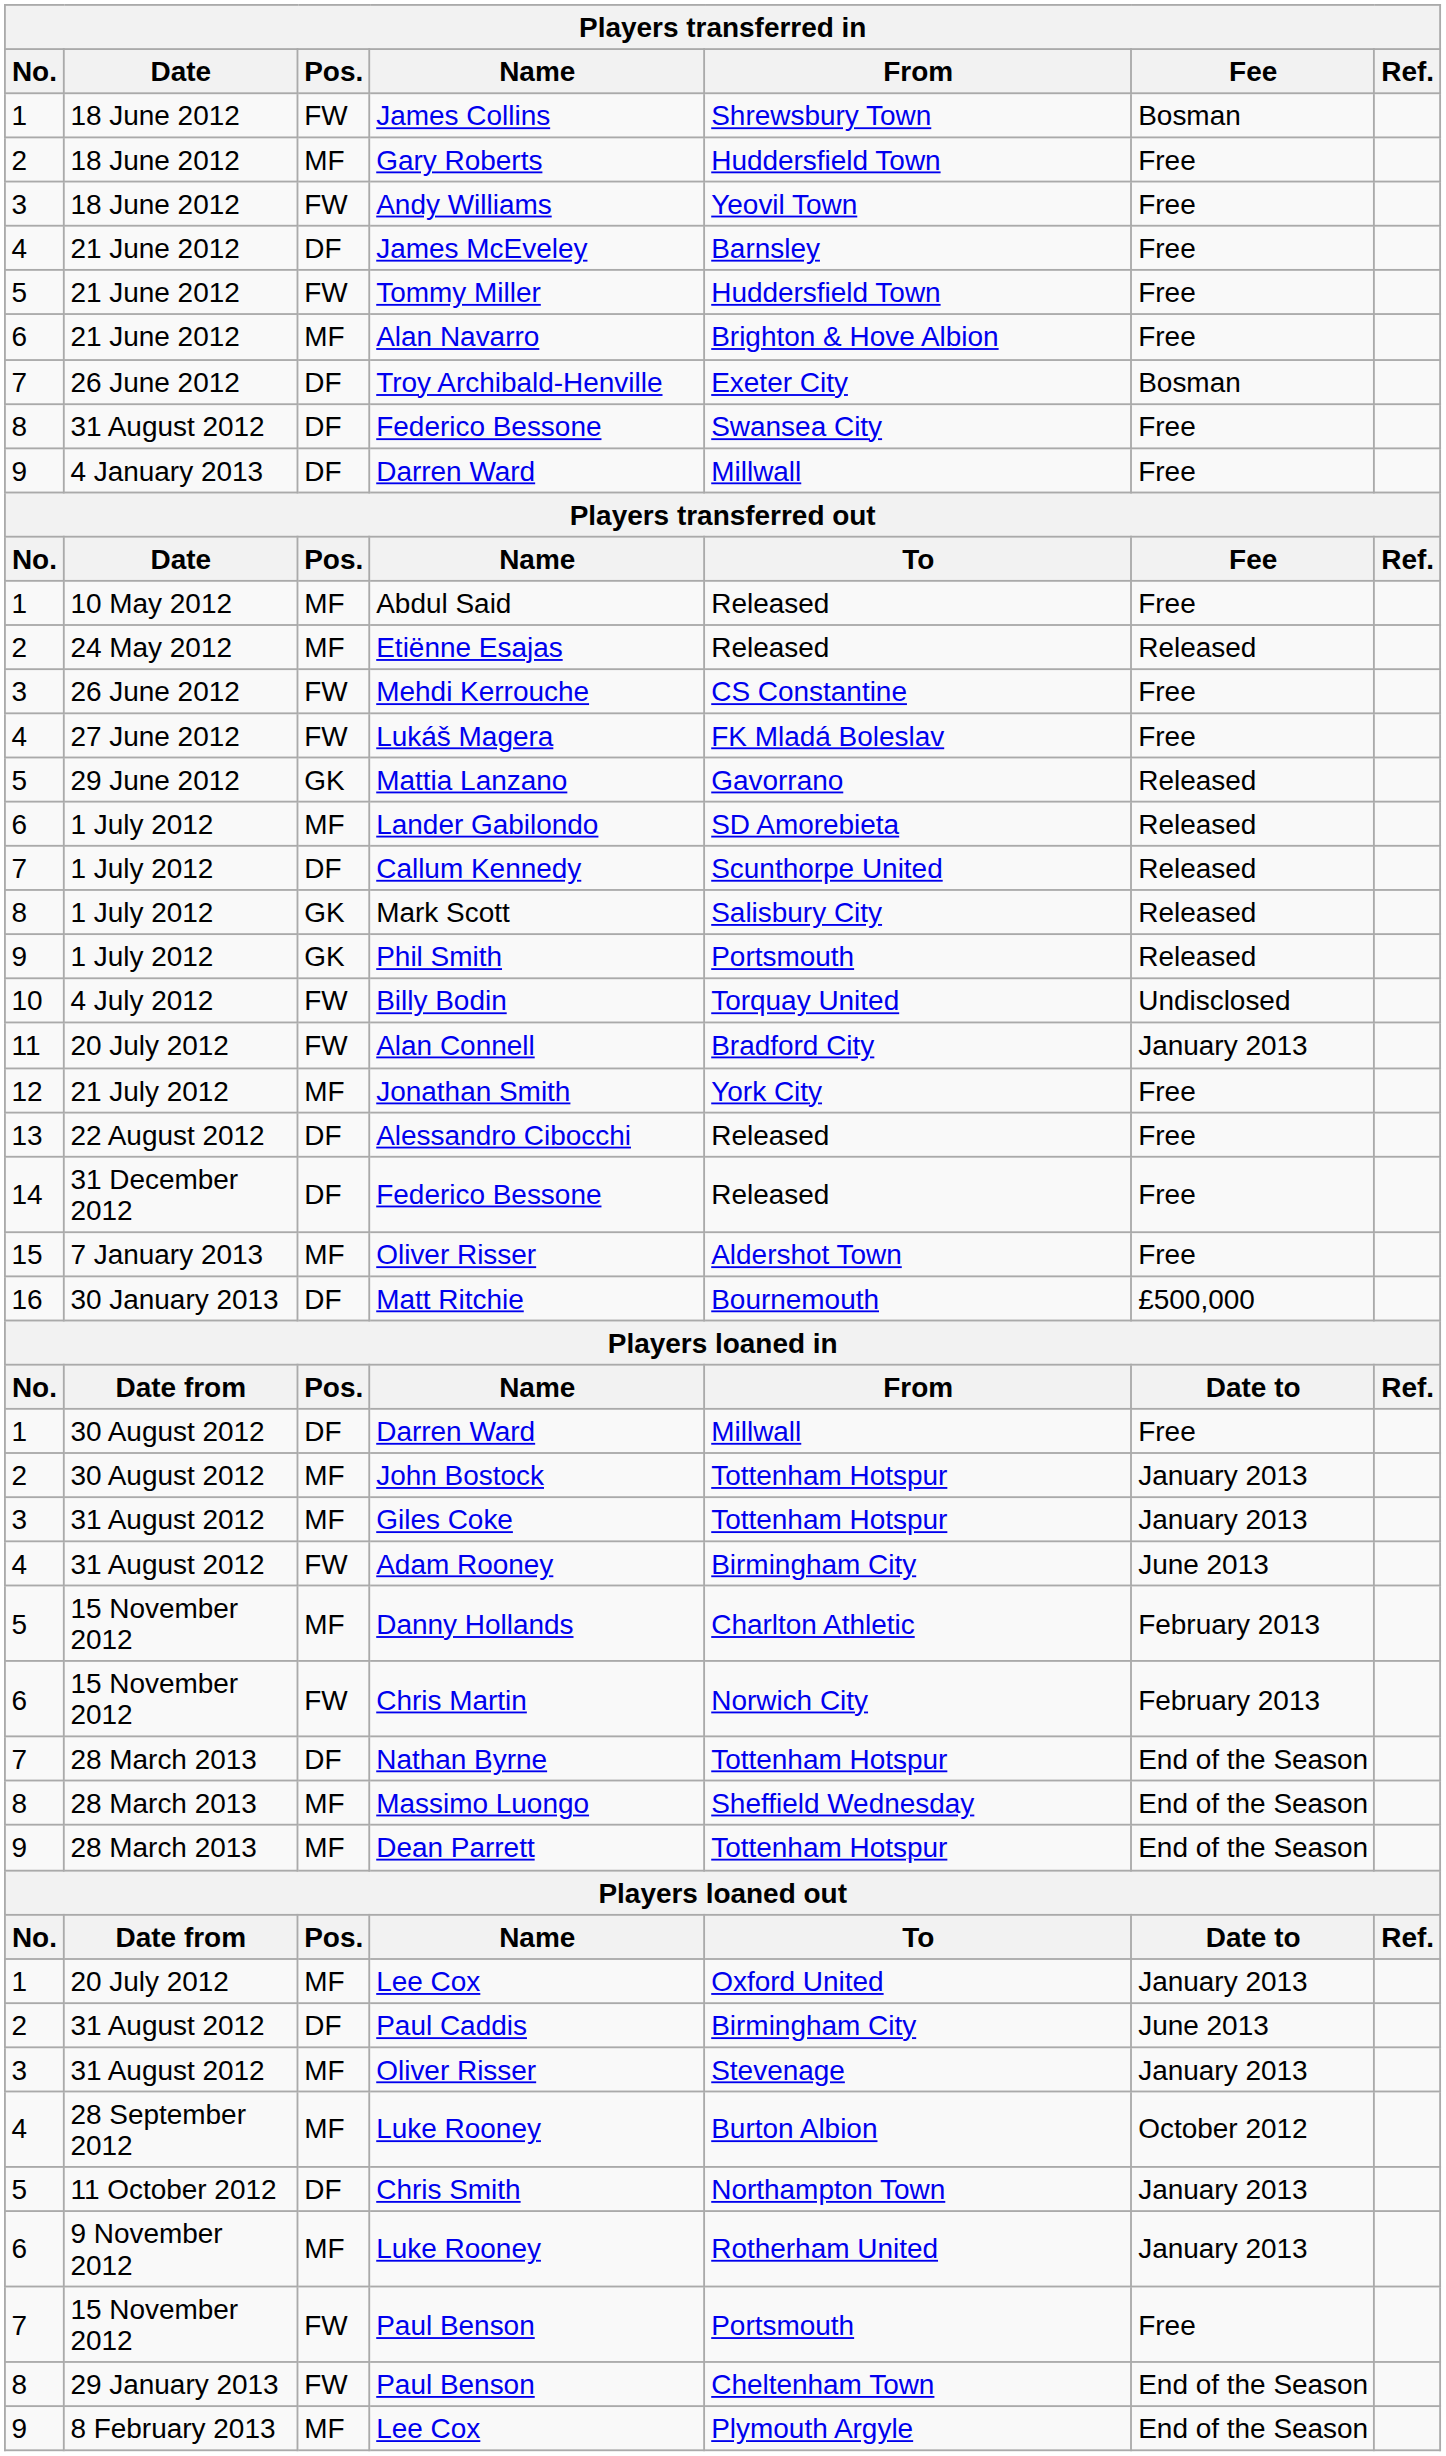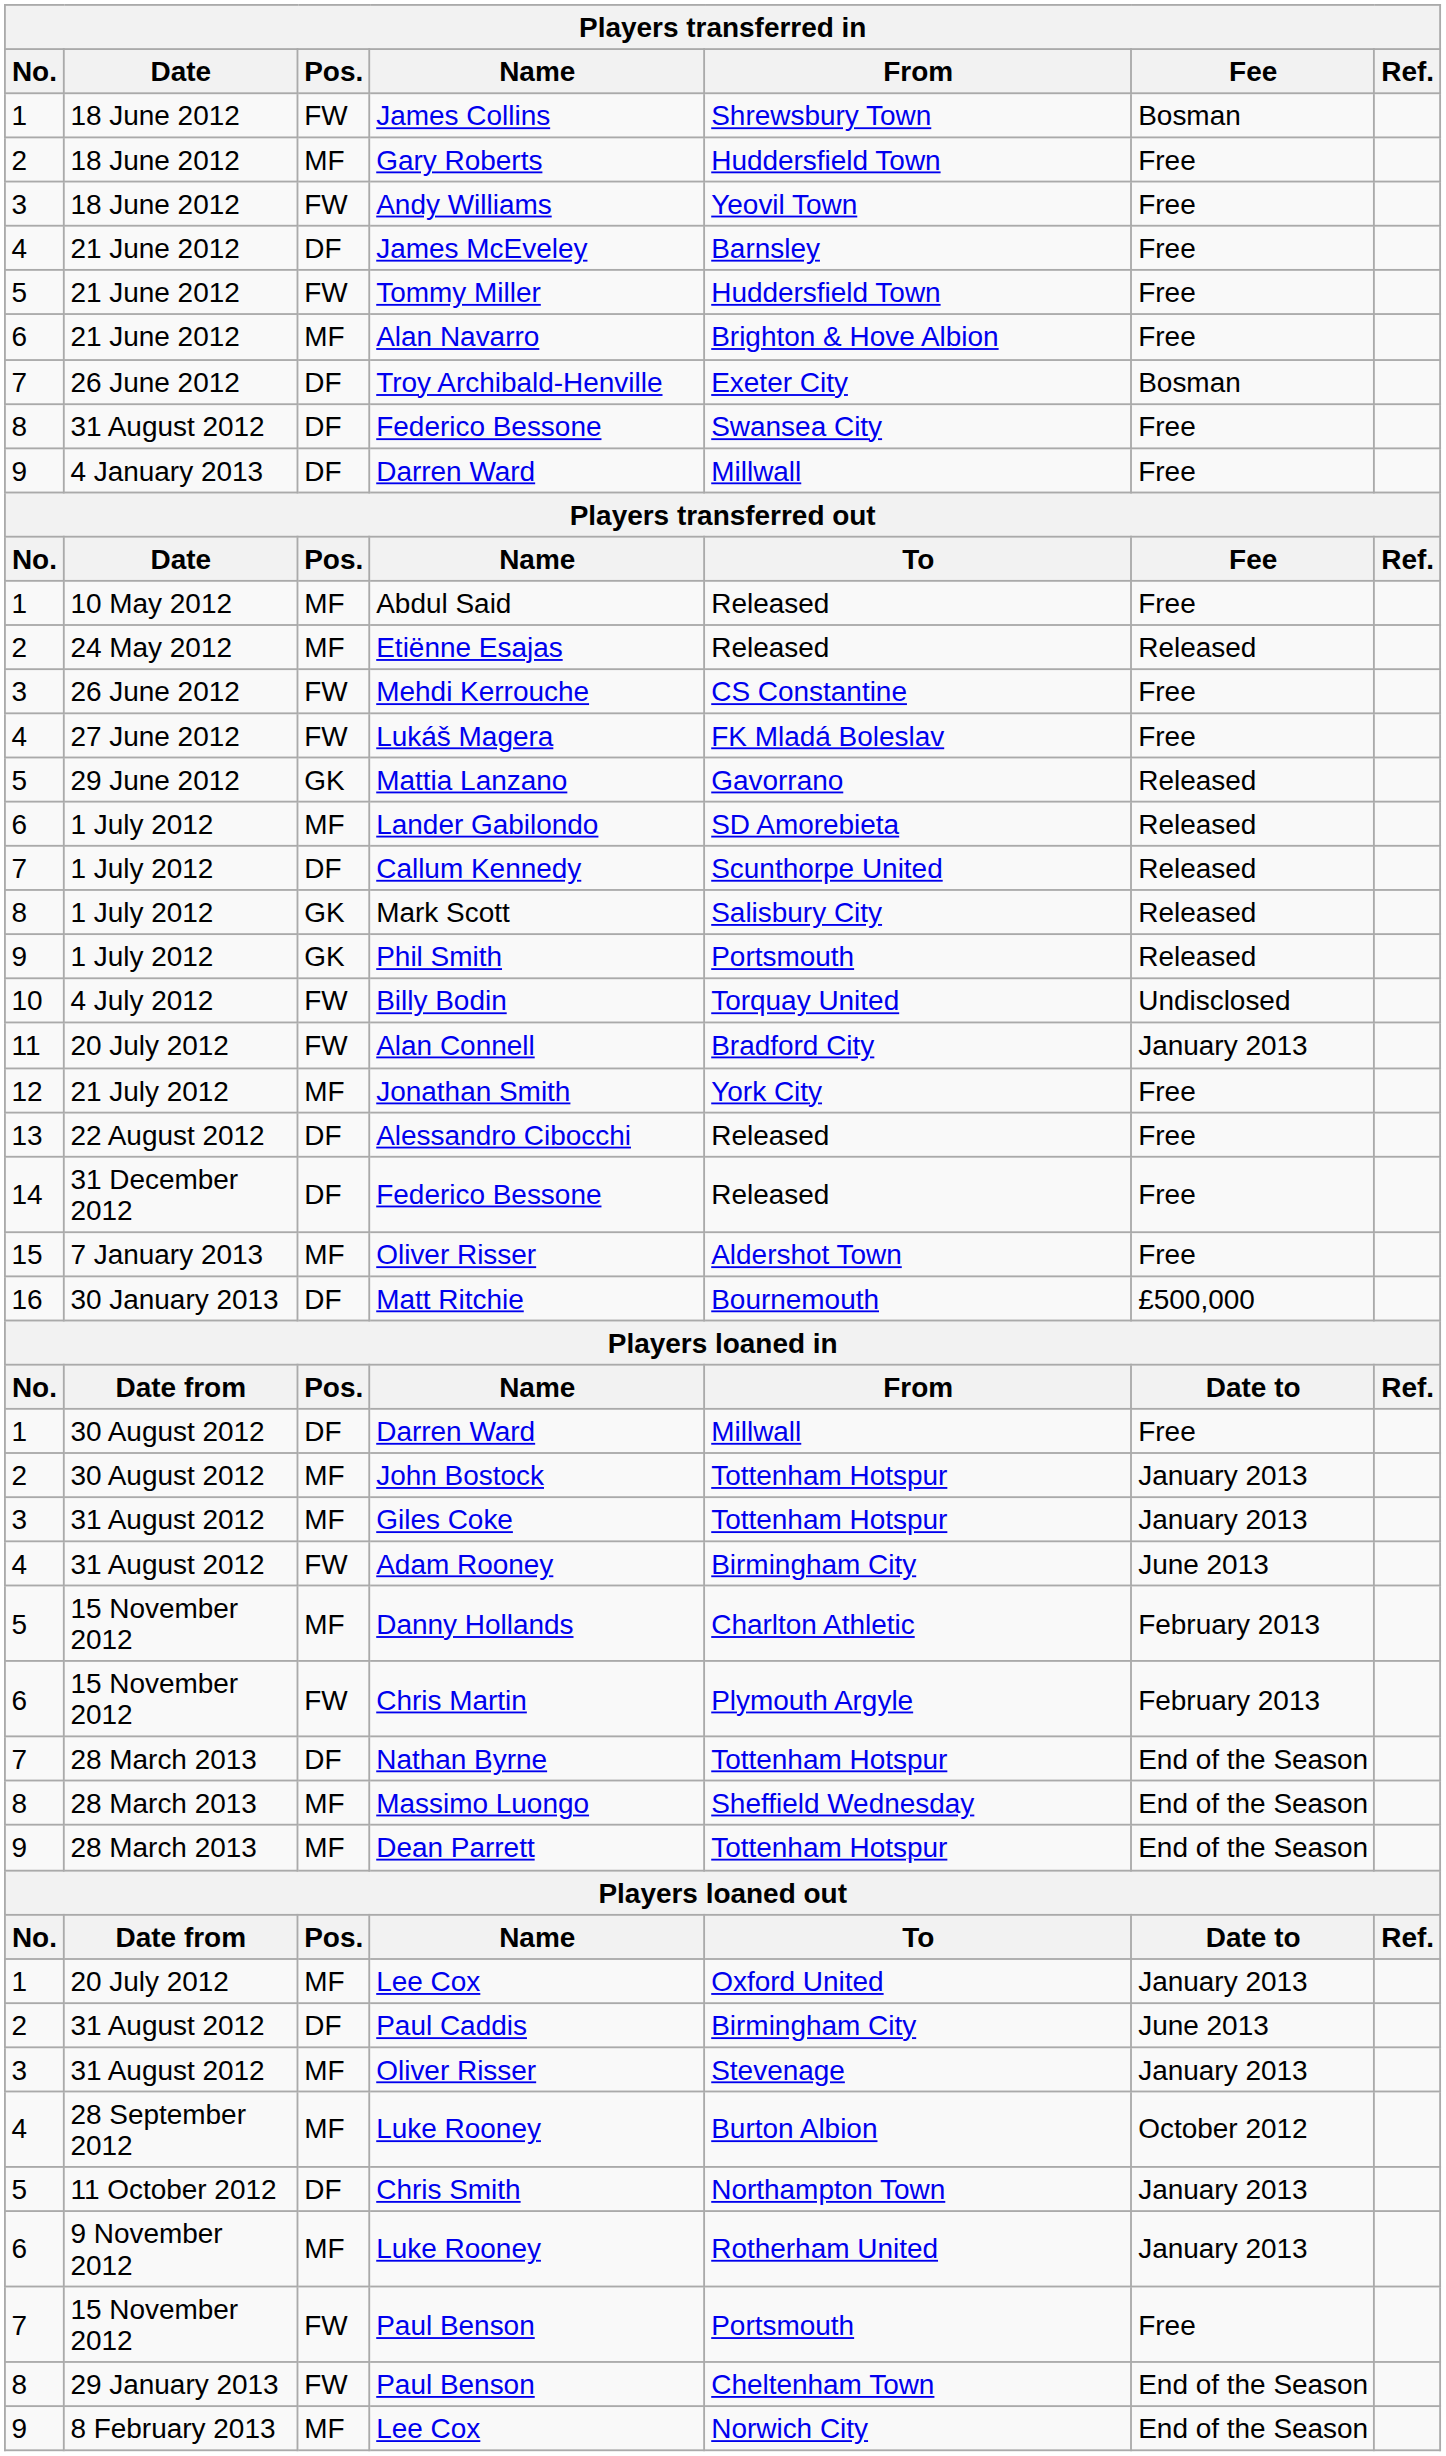 <table class="wikitable" style="font-size:95%;">
 <tr>
 <th colspan="7">Players transferred in</th>
 </tr>
 <tr>
 <th style="width:25px;">No.</th>
 <th style="width:120px;">Date</th>
 <th style="width:25px;">Pos.</th>
 <th style="width:175px;">Name</th>
 <th style="width:225px;">From</th>
 <th style="width:125px;">Fee</th>
 <th style="width:25px;">Ref.</th>
 </tr>
 <tr>
 <td>1</td>
 <td>18 June 2012</td>
 <td>FW</td>
 <td> <a href='#'>James Collins</a></td>
 <td> <a href='#'>Shrewsbury Town</a></td>
 <td>Bosman</td>
 <td></td>
 </tr>
 <tr>
 <td>2</td>
 <td>18 June 2012</td>
 <td>MF</td>
 <td> <a href='#'>Gary Roberts</a></td>
 <td> <a href='#'>Huddersfield Town</a></td>
 <td>Free</td>
 <td></td>
 </tr>
 <tr>
 <td>3</td>
 <td>18 June 2012</td>
 <td>FW</td>
 <td> <a href='#'>Andy Williams</a></td>
 <td> <a href='#'>Yeovil Town</a></td>
 <td>Free</td>
 <td></td>
 </tr>
 <tr>
 <td>4</td>
 <td>21 June 2012</td>
 <td>DF</td>
 <td> <a href='#'>James McEveley</a></td>
 <td> <a href='#'>Barnsley</a></td>
 <td>Free</td>
 <td></td>
 </tr>
 <tr>
 <td>5</td>
 <td>21 June 2012</td>
 <td>FW</td>
 <td> <a href='#'>Tommy Miller</a></td>
 <td> <a href='#'>Huddersfield Town</a></td>
 <td>Free</td>
 <td></td>
 </tr>
 <tr>
 <td>6</td>
 <td>21 June 2012</td>
 <td>MF</td>
 <td> <a href='#'>Alan Navarro</a></td>
 <td> <a href='#'>Brighton & Hove Albion</a></td>
 <td>Free</td>
 <td></td>
 </tr>
 <tr>
 <td>7</td>
 <td>26 June 2012</td>
 <td>DF</td>
 <td> <a href='#'>Troy Archibald-Henville</a></td>
 <td> <a href='#'>Exeter City</a></td>
 <td>Bosman</td>
 <td></td>
 </tr>
 <tr>
 <td>8</td>
 <td>31 August 2012</td>
 <td>DF</td>
 <td> <a href='#'>Federico Bessone</a></td>
 <td> <a href='#'>Swansea City</a></td>
 <td>Free</td>
 <td></td>
 </tr>
 <tr>
 <td>9</td>
 <td>4 January 2013</td>
 <td>DF</td>
 <td> <a href='#'>Darren Ward</a></td>
 <td> <a href='#'>Millwall</a></td>
 <td>Free</td>
 <td></td>
 </tr>
 <tr>
 <th colspan="7">Players transferred out</th>
 </tr>
 <tr>
 <th>No.</th>
 <th>Date</th>
 <th>Pos.</th>
 <th>Name</th>
 <th>To</th>
 <th>Fee</th>
 <th>Ref.</th>
 </tr>
 <tr>
 <td>1</td>
 <td>10 May 2012</td>
 <td>MF</td>
 <td> Abdul Said</td>
 <td> Released</td>
 <td>Free</td>
 <td></td>
 </tr>
 <tr>
 <td>2</td>
 <td>24 May 2012</td>
 <td>MF</td>
 <td> <a href='#'>Etiënne Esajas</a></td>
 <td> Released</td>
 <td>Released</td>
 <td></td>
 </tr>
 <tr>
 <td>3</td>
 <td>26 June 2012</td>
 <td>FW</td>
 <td> <a href='#'>Mehdi Kerrouche</a></td>
 <td> <a href='#'>CS Constantine</a></td>
 <td>Free</td>
 <td></td>
 </tr>
 <tr>
 <td>4</td>
 <td>27 June 2012</td>
 <td>FW</td>
 <td> <a href='#'>Lukáš Magera</a></td>
 <td> <a href='#'>FK Mladá Boleslav</a></td>
 <td>Free</td>
 <td></td>
 </tr>
 <tr>
 <td>5</td>
 <td>29 June 2012</td>
 <td>GK</td>
 <td> <a href='#'>Mattia Lanzano</a></td>
 <td> <a href='#'>Gavorrano</a></td>
 <td>Released</td>
 <td></td>
 </tr>
 <tr>
 <td>6</td>
 <td>1 July 2012</td>
 <td>MF</td>
 <td> <a href='#'>Lander Gabilondo</a></td>
 <td> <a href='#'>SD Amorebieta</a></td>
 <td>Released</td>
 <td></td>
 </tr>
 <tr>
 <td>7</td>
 <td>1 July 2012</td>
 <td>DF</td>
 <td> <a href='#'>Callum Kennedy</a></td>
 <td> <a href='#'>Scunthorpe United</a></td>
 <td>Released</td>
 <td></td>
 </tr>
 <tr>
 <td>8</td>
 <td>1 July 2012</td>
 <td>GK</td>
 <td> Mark Scott</td>
 <td> <a href='#'>Salisbury City</a></td>
 <td>Released</td>
 <td></td>
 </tr>
 <tr>
 <td>9</td>
 <td>1 July 2012</td>
 <td>GK</td>
 <td> <a href='#'>Phil Smith</a></td>
 <td> <a href='#'>Portsmouth</a></td>
 <td>Released</td>
 <td></td>
 </tr>
 <tr>
 <td>10</td>
 <td>4 July 2012</td>
 <td>FW</td>
 <td> <a href='#'>Billy Bodin</a></td>
 <td> <a href='#'>Torquay United</a></td>
 <td>Undisclosed</td>
 <td></td>
 </tr>
 <tr>
 <td>11</td>
 <td>20 July 2012</td>
 <td>FW</td>
 <td> <a href='#'>Alan Connell</a></td>
 <td> <a href='#'>Bradford City</a></td>
 <td>January 2013</td>
 <td></td>
 </tr>
 <tr>
 <td>12</td>
 <td>21 July 2012</td>
 <td>MF</td>
 <td> <a href='#'>Jonathan Smith</a></td>
 <td> <a href='#'>York City</a></td>
 <td>Free</td>
 <td></td>
 </tr>
 <tr>
 <td>13</td>
 <td>22 August 2012</td>
 <td>DF</td>
 <td> <a href='#'>Alessandro Cibocchi</a></td>
 <td> Released</td>
 <td>Free</td>
 <td></td>
 </tr>
 <tr>
 <td>14</td>
 <td>31 December 2012</td>
 <td>DF</td>
 <td> <a href='#'>Federico Bessone</a></td>
 <td> Released</td>
 <td>Free</td>
 <td></td>
 </tr>
 <tr>
 <td>15</td>
 <td>7 January 2013</td>
 <td>MF</td>
 <td> <a href='#'>Oliver Risser</a></td>
 <td> <a href='#'>Aldershot Town</a></td>
 <td>Free</td>
 <td></td>
 </tr>
 <tr>
 <td>16</td>
 <td>30 January 2013</td>
 <td>DF</td>
 <td> <a href='#'>Matt Ritchie</a></td>
 <td> <a href='#'>Bournemouth</a></td>
 <td>£500,000</td>
 <td></td>
 </tr>
 <tr>
 <th colspan="7">Players loaned in</th>
 </tr>
 <tr>
 <th>No.</th>
 <th>Date from</th>
 <th>Pos.</th>
 <th>Name</th>
 <th>From</th>
 <th>Date to</th>
 <th>Ref.</th>
 </tr>
 <tr>
 <td>1</td>
 <td>30 August 2012</td>
 <td>DF</td>
 <td> <a href='#'>Darren Ward</a></td>
 <td> <a href='#'>Millwall</a></td>
 <td>Free</td>
 <td></td>
 </tr>
 <tr>
 <td>2</td>
 <td>30 August 2012</td>
 <td>MF</td>
 <td> <a href='#'>John Bostock</a></td>
 <td> <a href='#'>Tottenham Hotspur</a></td>
 <td>January 2013</td>
 <td></td>
 </tr>
 <tr>
 <td>3</td>
 <td>31 August 2012</td>
 <td>MF</td>
 <td> <a href='#'>Giles Coke</a></td>
 <td> <a href='#'>Tottenham Hotspur</a></td>
 <td>January 2013</td>
 <td></td>
 </tr>
 <tr>
 <td>4</td>
 <td>31 August 2012</td>
 <td>FW</td>
 <td> <a href='#'>Adam Rooney</a></td>
 <td> <a href='#'>Birmingham City</a></td>
 <td>June 2013</td>
 <td></td>
 </tr>
 <tr>
 <td>5</td>
 <td>15 November 2012</td>
 <td>MF</td>
 <td> <a href='#'>Danny Hollands</a></td>
 <td> <a href='#'>Charlton Athletic</a></td>
 <td>February 2013</td>
 <td></td>
 </tr>
 <tr>
 <td>6</td>
 <td>15 November 2012</td>
 <td>FW</td>
 <td> <a href='#'>Chris Martin</a></td>
-<td> <a href='#'>Norwich City</a></td>
+<td> <a href='#'>Plymouth Argyle</a></td>
 <td>February 2013</td>
 <td></td>
 </tr>
 <tr>
 <td>7</td>
 <td>28 March 2013</td>
 <td>DF</td>
 <td> <a href='#'>Nathan Byrne</a></td>
 <td> <a href='#'>Tottenham Hotspur</a></td>
 <td>End of the Season</td>
 <td></td>
 </tr>
 <tr>
 <td>8</td>
 <td>28 March 2013</td>
 <td>MF</td>
 <td> <a href='#'>Massimo Luongo</a></td>
 <td> <a href='#'>Sheffield Wednesday</a></td>
 <td>End of the Season</td>
 <td></td>
 </tr>
 <tr>
 <td>9</td>
 <td>28 March 2013</td>
 <td>MF</td>
 <td> <a href='#'>Dean Parrett</a></td>
 <td> <a href='#'>Tottenham Hotspur</a></td>
 <td>End of the Season</td>
 <td></td>
 </tr>
 <tr>
 <th colspan="7">Players loaned out</th>
 </tr>
 <tr>
 <th>No.</th>
 <th>Date from</th>
 <th>Pos.</th>
 <th>Name</th>
 <th>To</th>
 <th>Date to</th>
 <th>Ref.</th>
 </tr>
 <tr>
 <td>1</td>
 <td>20 July 2012</td>
 <td>MF</td>
 <td> <a href='#'>Lee Cox</a></td>
 <td> <a href='#'>Oxford United</a></td>
 <td>January 2013</td>
 <td></td>
 </tr>
 <tr>
 <td>2</td>
 <td>31 August 2012</td>
 <td>DF</td>
 <td> <a href='#'>Paul Caddis</a></td>
 <td> <a href='#'>Birmingham City</a></td>
 <td>June 2013</td>
 <td></td>
 </tr>
 <tr>
 <td>3</td>
 <td>31 August 2012</td>
 <td>MF</td>
 <td> <a href='#'>Oliver Risser</a></td>
 <td> <a href='#'>Stevenage</a></td>
 <td>January 2013</td>
 <td></td>
 </tr>
 <tr>
 <td>4</td>
 <td>28 September 2012</td>
 <td>MF</td>
 <td> <a href='#'>Luke Rooney</a></td>
 <td> <a href='#'>Burton Albion</a></td>
 <td>October 2012</td>
 <td></td>
 </tr>
 <tr>
 <td>5</td>
 <td>11 October 2012</td>
 <td>DF</td>
 <td> <a href='#'>Chris Smith</a></td>
 <td> <a href='#'>Northampton Town</a></td>
 <td>January 2013</td>
 <td></td>
 </tr>
 <tr>
 <td>6</td>
 <td>9 November 2012</td>
 <td>MF</td>
 <td> <a href='#'>Luke Rooney</a></td>
 <td> <a href='#'>Rotherham United</a></td>
 <td>January 2013</td>
 <td></td>
 </tr>
 <tr>
 <td>7</td>
 <td>15 November 2012</td>
 <td>FW</td>
 <td> <a href='#'>Paul Benson</a></td>
 <td> <a href='#'>Portsmouth</a></td>
 <td>Free</td>
 <td></td>
 </tr>
 <tr>
 <td>8</td>
 <td>29 January 2013</td>
 <td>FW</td>
 <td> <a href='#'>Paul Benson</a></td>
 <td> <a href='#'>Cheltenham Town</a></td>
 <td>End of the Season</td>
 <td></td>
 </tr>
 <tr>
 <td>9</td>
 <td>8 February 2013</td>
 <td>MF</td>
 <td> <a href='#'>Lee Cox</a></td>
-<td> <a href='#'>Plymouth Argyle</a></td>
+<td> <a href='#'>Norwich City</a></td>
 <td>End of the Season</td>
 <td></td>
 </tr>
 </table>
